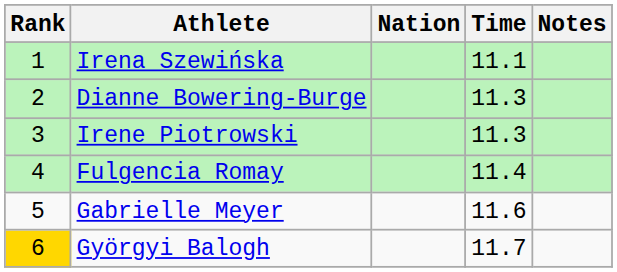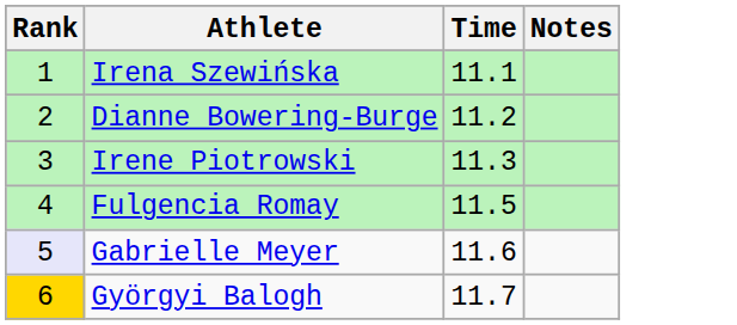 <table class="wikitable sortable" style="text-align:center">
 <tr>
 <th>Rank</th>
 <th>Athlete</th>
-<th>Nation</th>
 <th>Time</th>
 <th>Notes</th>
 </tr>
 <tr bgcolor=bbf3bb>
 <td>1</td>
 <td align=left><a href='#'>Irena Szewińska</a></td>
-<td align=left></td>
 <td>11.1</td>
 <td></td>
 </tr>
 <tr bgcolor=bbf3bb>
 <td>2</td>
 <td align=left><a href='#'>Dianne Bowering-Burge</a></td>
-<td align=left></td>
-<td>11.3</td>
+<td>11.2</td>
 <td></td>
 </tr>
 <tr bgcolor=bbf3bb>
 <td>3</td>
 <td align=left><a href='#'>Irene Piotrowski</a></td>
-<td align=left></td>
 <td>11.3</td>
 <td></td>
 </tr>
 <tr bgcolor=bbf3bb>
 <td>4</td>
 <td align=left><a href='#'>Fulgencia Romay</a></td>
-<td align=left></td>
-<td>11.4</td>
+<td>11.5</td>
 <td></td>
 </tr>
 <tr>
-<td>5</td>
+<td style="background: lavender;">5</td>
 <td align=left><a href='#'>Gabrielle Meyer</a></td>
-<td align=left></td>
 <td>11.6</td>
 <td></td>
 </tr>
 <tr>
 <td style="background: gold;">6</td>
 <td align=left><a href='#'>Györgyi Balogh</a></td>
-<td align=left></td>
 <td>11.7</td>
 <td></td>
 </tr>
 </table>
